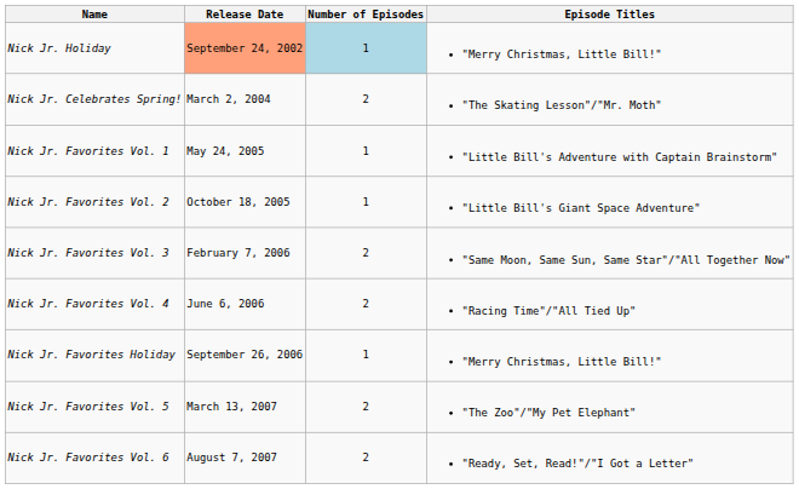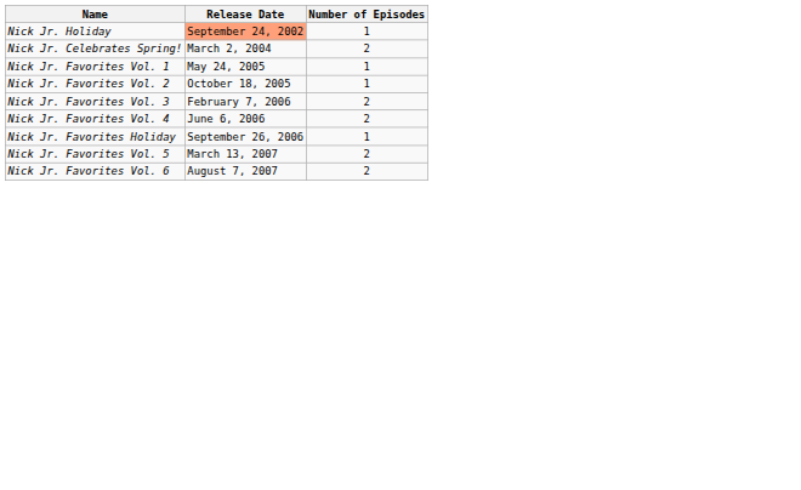 <table class="wikitable">
 <tr>
 <th>Name</th>
 <th>Release Date</th>
 <th>Number of Episodes</th>
-<th>Episode Titles</th>
 </tr>
 <tr>
 <td><em>Nick Jr. Holiday</em></td>
 <td style="background: lightsalmon;">September 24, 2002</td>
-<td align="center" style="background: lightblue;">1</td>
-<td><br><ul><li>"Merry Christmas, Little Bill!"</li></ul></td>
+<td align="center">1</td>
 </tr>
 <tr>
 <td><em>Nick Jr. Celebrates Spring!</em></td>
 <td>March 2, 2004</td>
 <td align="center">2</td>
-<td><br><ul><li>"The Skating Lesson"/"Mr. Moth"</li></ul></td>
 </tr>
 <tr>
 <td><em>Nick Jr. Favorites Vol. 1</em></td>
 <td>May 24, 2005</td>
 <td align="center">1</td>
-<td><br><ul><li>"Little Bill's Adventure with Captain Brainstorm"</li></ul></td>
 </tr>
 <tr>
 <td><em>Nick Jr. Favorites Vol. 2</em></td>
 <td>October 18, 2005</td>
 <td align="center">1</td>
-<td><br><ul><li>"Little Bill's Giant Space Adventure"</li></ul></td>
 </tr>
 <tr>
 <td><em>Nick Jr. Favorites Vol. 3</em></td>
 <td>February 7, 2006</td>
 <td align="center">2</td>
-<td><br><ul><li>"Same Moon, Same Sun, Same Star"/"All Together Now"</li></ul></td>
 </tr>
 <tr>
 <td><em>Nick Jr. Favorites Vol. 4</em></td>
 <td>June 6, 2006</td>
 <td align="center">2</td>
-<td><br><ul><li>"Racing Time"/"All Tied Up"</li></ul></td>
 </tr>
 <tr>
 <td><em>Nick Jr. Favorites Holiday</em></td>
 <td>September 26, 2006</td>
 <td align="center">1</td>
-<td><br><ul><li>"Merry Christmas, Little Bill!"</li></ul></td>
 </tr>
 <tr>
 <td><em>Nick Jr. Favorites Vol. 5</em></td>
 <td>March 13, 2007</td>
 <td align="center">2</td>
-<td><br><ul><li>"The Zoo"/"My Pet Elephant"</li></ul></td>
 </tr>
 <tr>
 <td><em>Nick Jr. Favorites Vol. 6</em></td>
 <td>August 7, 2007</td>
 <td align="center">2</td>
-<td><br><ul><li>"Ready, Set, Read!"/"I Got a Letter"</li></ul></td>
 </tr>
 </table>
